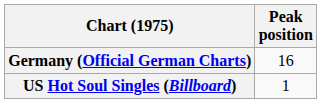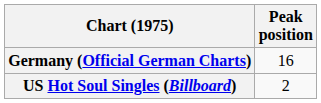 <table class="wikitable sortable plainrowheaders" style="text-align:center">
 <tr>
 <th>Chart (1975)</th>
 <th>Peak<br>position</th>
 </tr>
 <tr>
 </tr>
 <tr>
 </tr>
 <tr>
 </tr>
 <tr>
 <th scope="row">Germany (<a href='#'>Official German Charts</a>)</th>
 <td>16</td>
 </tr>
 <tr>
 </tr>
 <tr>
 </tr>
 <tr>
 </tr>
 <tr>
 <th scope="row">US <a href='#'>Hot Soul Singles</a> (<em><a href='#'>Billboard</a></em>)</th>
-<td style="text-align:center;">1</td>
+<td style="text-align:center;">2</td>
 </tr>
 <tr>
 </tr>
 </table>
